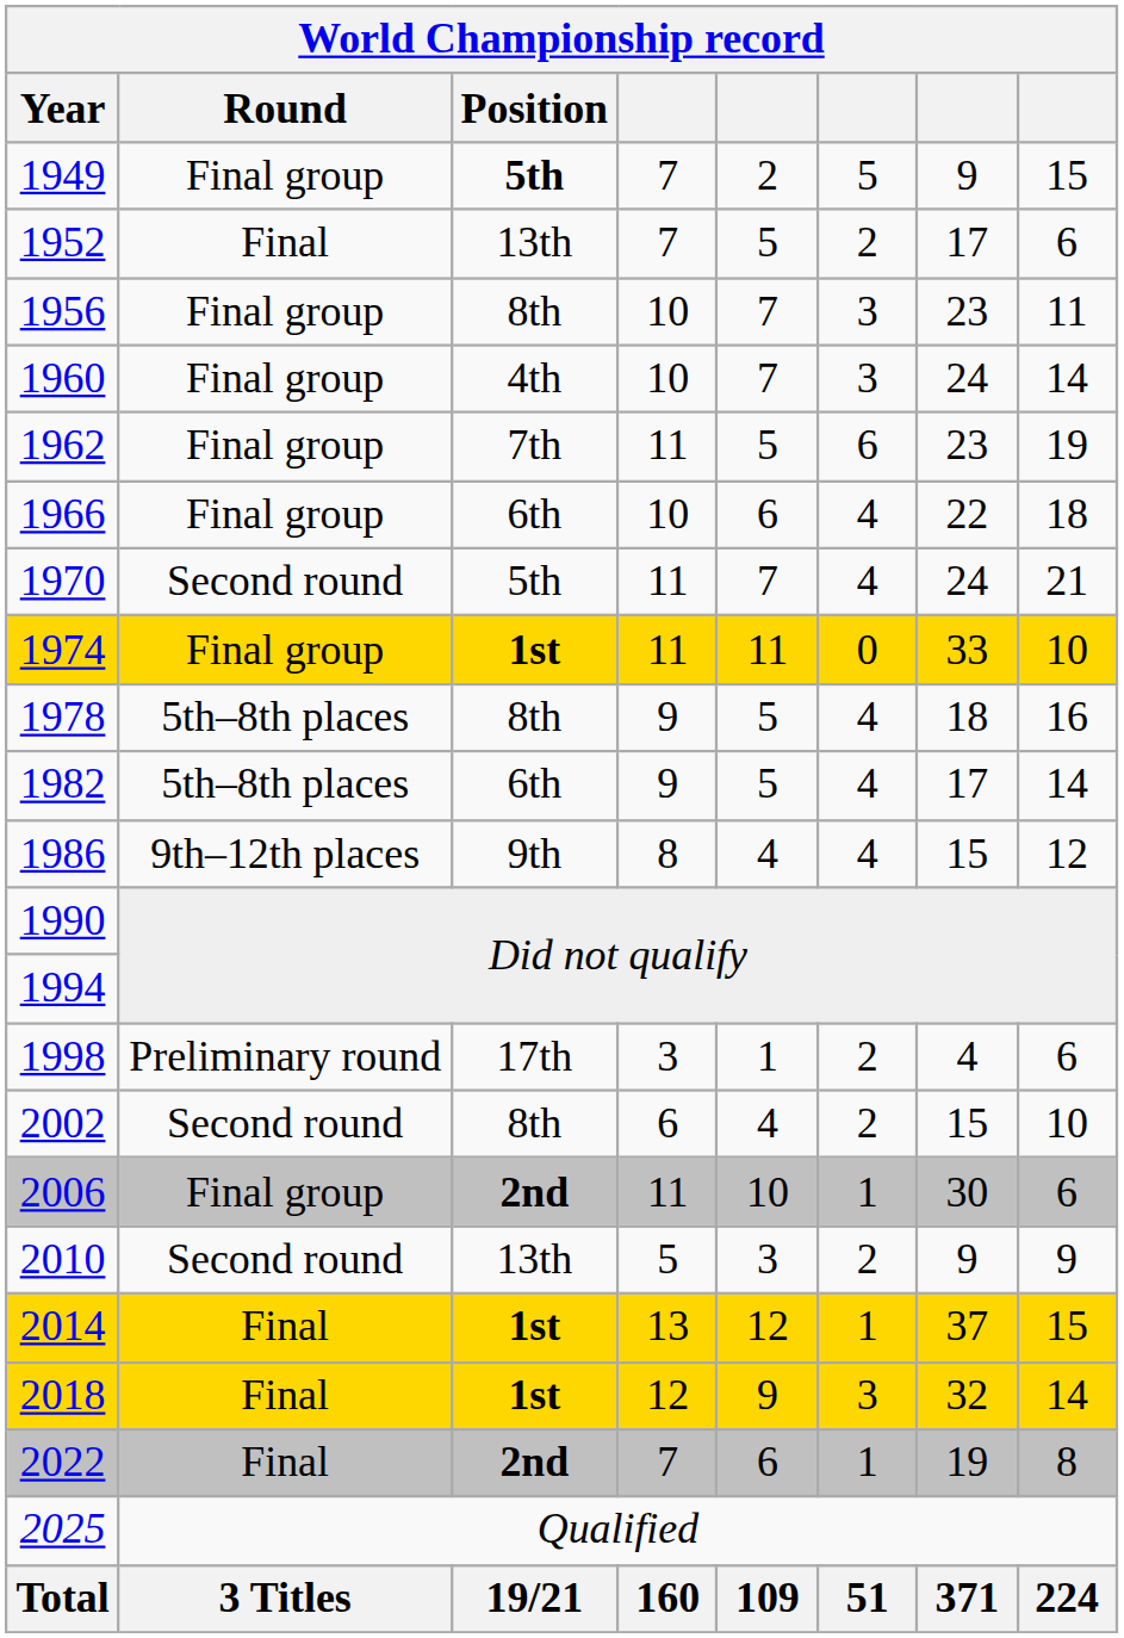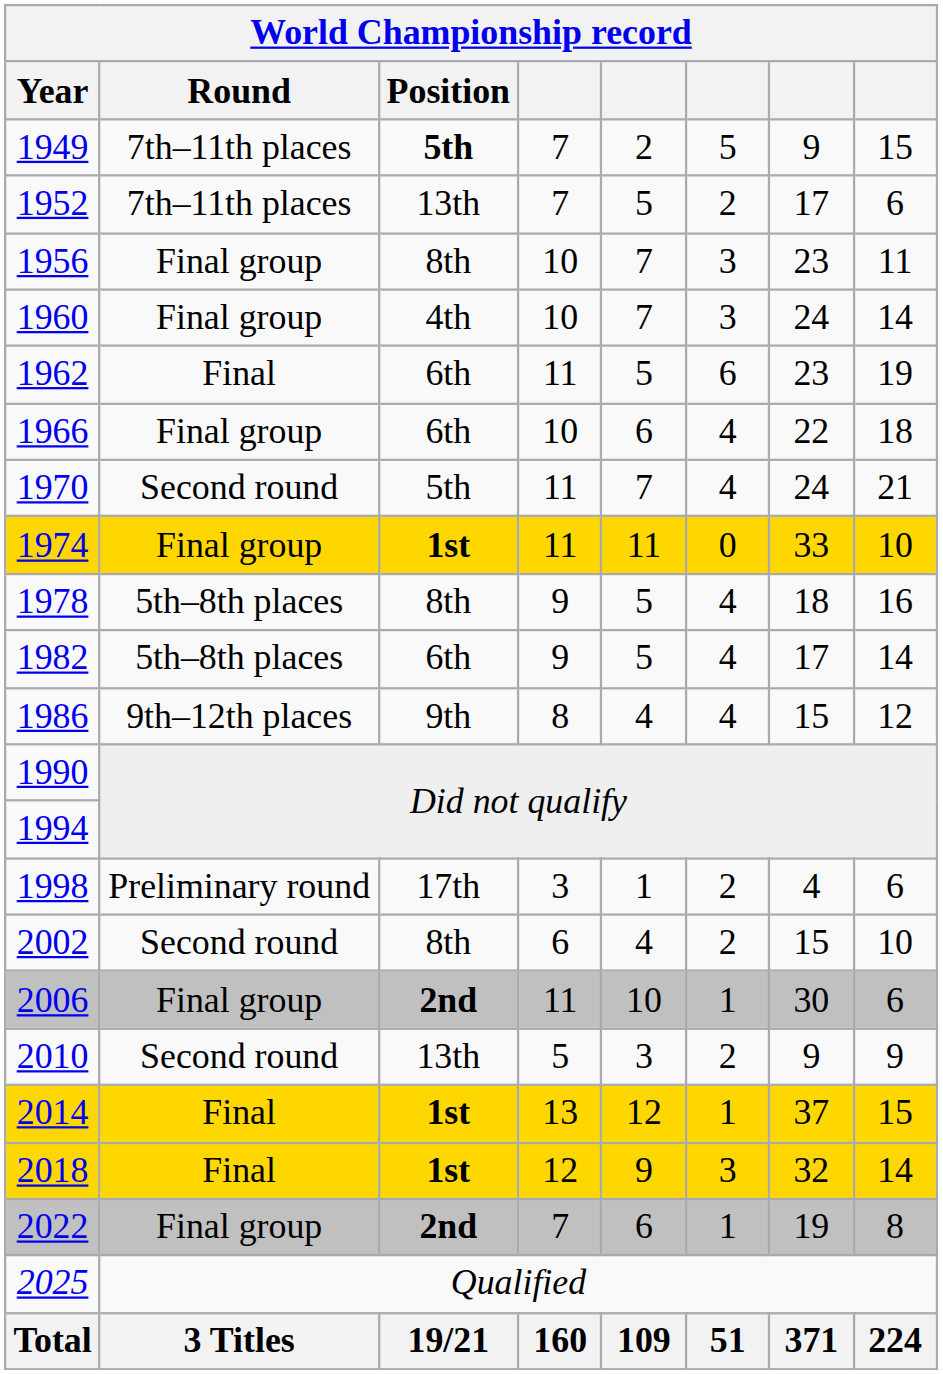 <table class="wikitable" style="text-align: center;">
 <tr>
 <th colspan=8><a href='#'>World Championship record</a></th>
 </tr>
 <tr>
 <th>Year</th>
 <th>Round</th>
 <th>Position</th>
 <th width=30></th>
 <th width=30></th>
 <th width=30></th>
 <th width=30></th>
 <th width=30></th>
 </tr>
 <tr>
 <td> <a href='#'>1949</a></td>
-<td>Final group</td>
+<td>7th–11th places</td>
 <td><strong>5th</strong></td>
 <td>7</td>
 <td>2</td>
 <td>5</td>
 <td>9</td>
 <td>15</td>
 </tr>
 <tr>
 <td> <a href='#'>1952</a></td>
-<td>Final</td>
+<td>7th–11th places</td>
 <td>13th</td>
 <td>7</td>
 <td>5</td>
 <td>2</td>
 <td>17</td>
 <td>6</td>
 </tr>
 <tr>
 <td> <a href='#'>1956</a></td>
 <td>Final group</td>
 <td>8th</td>
 <td>10</td>
 <td>7</td>
 <td>3</td>
 <td>23</td>
 <td>11</td>
 </tr>
 <tr>
 <td> <a href='#'>1960</a></td>
 <td>Final group</td>
 <td>4th</td>
 <td>10</td>
 <td>7</td>
 <td>3</td>
 <td>24</td>
 <td>14</td>
 </tr>
 <tr>
 <td> <a href='#'>1962</a></td>
-<td>Final group</td>
-<td>7th</td>
+<td>Final</td>
+<td>6th</td>
 <td>11</td>
 <td>5</td>
 <td>6</td>
 <td>23</td>
 <td>19</td>
 </tr>
 <tr>
 <td> <a href='#'>1966</a></td>
 <td>Final group</td>
 <td>6th</td>
 <td>10</td>
 <td>6</td>
 <td>4</td>
 <td>22</td>
 <td>18</td>
 </tr>
 <tr>
 <td> <a href='#'>1970</a></td>
 <td>Second round</td>
 <td>5th</td>
 <td>11</td>
 <td>7</td>
 <td>4</td>
 <td>24</td>
 <td>21</td>
 </tr>
 <tr bgcolor=gold>
 <td> <a href='#'>1974</a></td>
 <td>Final group</td>
 <td><strong>1st</strong></td>
 <td>11</td>
 <td>11</td>
 <td>0</td>
 <td>33</td>
 <td>10</td>
 </tr>
 <tr>
 <td> <a href='#'>1978</a></td>
 <td>5th–8th places</td>
 <td>8th</td>
 <td>9</td>
 <td>5</td>
 <td>4</td>
 <td>18</td>
 <td>16</td>
 </tr>
 <tr>
 <td> <a href='#'>1982</a></td>
 <td>5th–8th places</td>
 <td>6th</td>
 <td>9</td>
 <td>5</td>
 <td>4</td>
 <td>17</td>
 <td>14</td>
 </tr>
 <tr>
 <td> <a href='#'>1986</a></td>
 <td>9th–12th places</td>
 <td>9th</td>
 <td>8</td>
 <td>4</td>
 <td>4</td>
 <td>15</td>
 <td>12</td>
 </tr>
 <tr>
 <td> <a href='#'>1990</a></td>
 <td colspan=7 rowspan=2 bgcolor=#EFEFEF><em>Did not qualify</em></td>
 </tr>
 <tr>
 <td> <a href='#'>1994</a></td>
 </tr>
 <tr>
 <td> <a href='#'>1998</a></td>
 <td>Preliminary round</td>
 <td>17th</td>
 <td>3</td>
 <td>1</td>
 <td>2</td>
 <td>4</td>
 <td>6</td>
 </tr>
 <tr>
 <td> <a href='#'>2002</a></td>
 <td>Second round</td>
 <td>8th</td>
 <td>6</td>
 <td>4</td>
 <td>2</td>
 <td>15</td>
 <td>10</td>
 </tr>
 <tr bgcolor=silver>
 <td> <a href='#'>2006</a></td>
 <td>Final group</td>
 <td><strong>2nd</strong></td>
 <td>11</td>
 <td>10</td>
 <td>1</td>
 <td>30</td>
 <td>6</td>
 </tr>
 <tr>
 <td> <a href='#'>2010</a></td>
 <td>Second round</td>
 <td>13th</td>
 <td>5</td>
 <td>3</td>
 <td>2</td>
 <td>9</td>
 <td>9</td>
 </tr>
 <tr bgcolor=gold>
 <td> <a href='#'>2014</a></td>
 <td>Final</td>
 <td><strong>1st</strong></td>
 <td>13</td>
 <td>12</td>
 <td>1</td>
 <td>37</td>
 <td>15</td>
 </tr>
 <tr bgcolor=gold>
 <td> <a href='#'>2018</a></td>
 <td>Final</td>
 <td><strong>1st</strong></td>
 <td>12</td>
 <td>9</td>
 <td>3</td>
 <td>32</td>
 <td>14</td>
 </tr>
 <tr bgcolor=silver>
 <td> <a href='#'>2022</a></td>
-<td>Final</td>
+<td>Final group</td>
 <td><strong>2nd</strong></td>
 <td>7</td>
 <td>6</td>
 <td>1</td>
 <td>19</td>
 <td>8</td>
 </tr>
 <tr>
 <td> <em><a href='#'>2025</a></em></td>
 <td colspan=7><em>Qualified</em></td>
 </tr>
 <tr>
 <th>Total</th>
 <th>3 Titles</th>
 <th>19/21</th>
 <th>160</th>
 <th>109</th>
 <th>51</th>
 <th>371</th>
 <th>224</th>
 </tr>
 </table>
